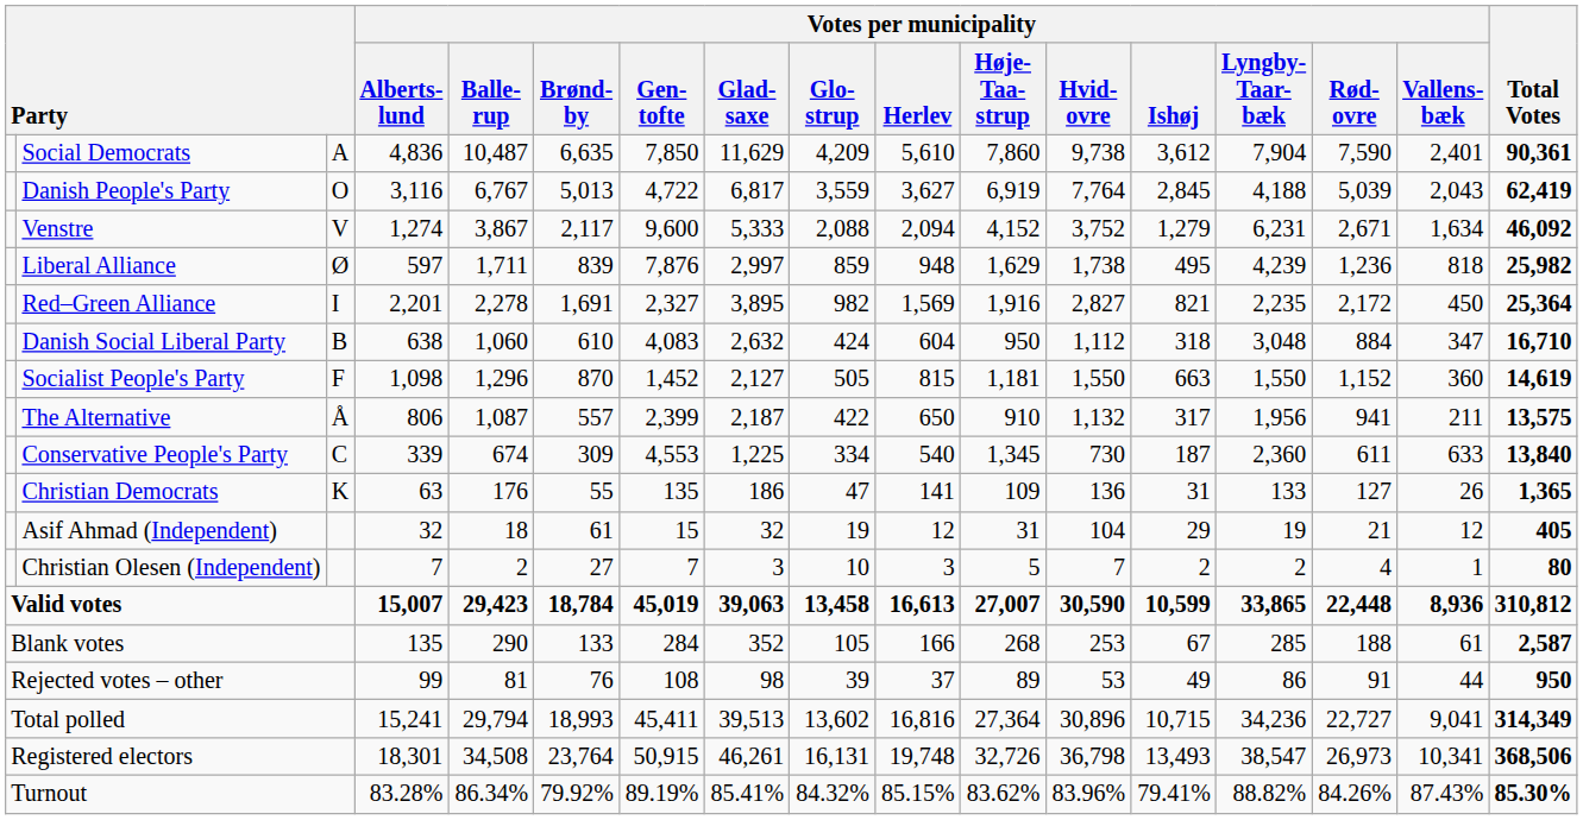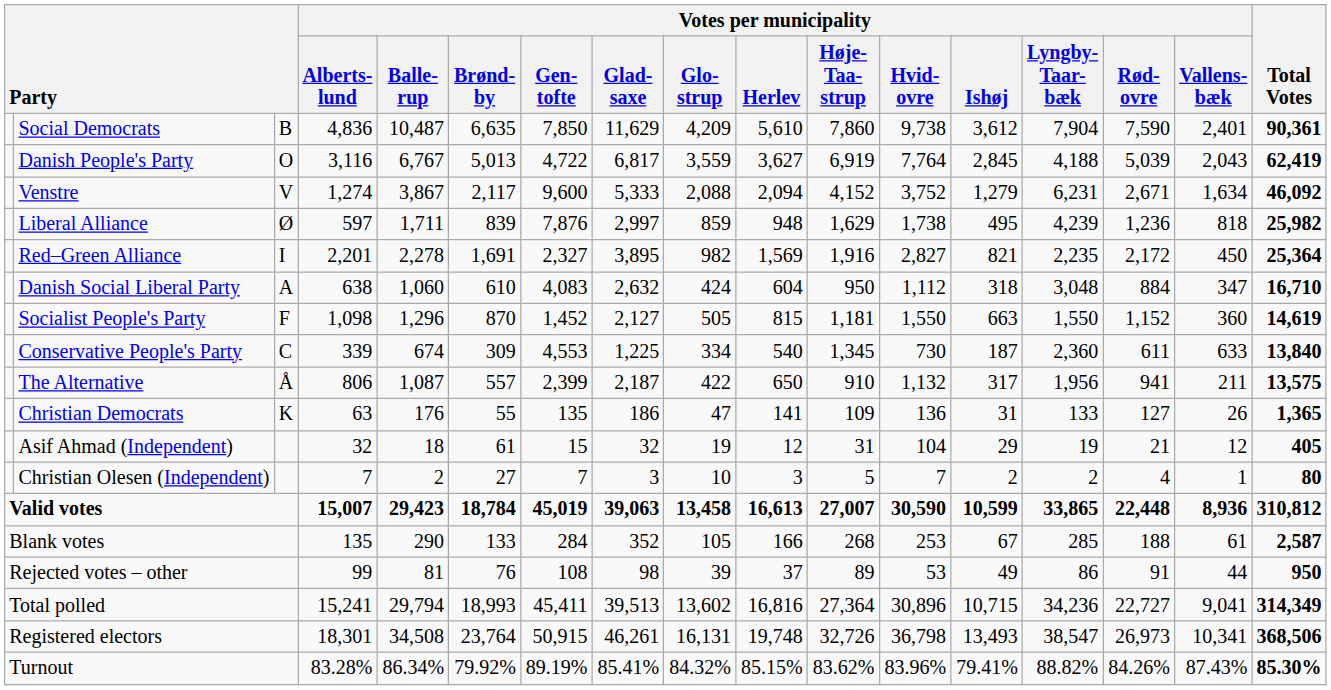 <table class="wikitable" border="1" style="text-align:right;">
 <tr>
 <th style="text-align:left;" valign=bottom rowspan=2 colspan=3>Party</th>
 <th colspan=13>Votes per municipality</th>
 <th align=center valign=bottom rowspan=2 width="50">Total Votes</th>
 </tr>
 <tr>
 <th align=center valign=bottom width="50"><a href='#'>Alberts- lund</a></th>
 <th align=center valign=bottom width="50"><a href='#'>Balle- rup</a></th>
 <th align=center valign=bottom width="50"><a href='#'>Brønd- by</a></th>
 <th align=center valign=bottom width="50"><a href='#'>Gen- tofte</a></th>
 <th align=center valign=bottom width="50"><a href='#'>Glad- saxe</a></th>
 <th align=center valign=bottom width="50"><a href='#'>Glo- strup</a></th>
 <th align=center valign=bottom width="50"><a href='#'>Herlev</a></th>
 <th align=center valign=bottom width="50"><a href='#'>Høje- Taa- strup</a></th>
 <th align=center valign=bottom width="50"><a href='#'>Hvid- ovre</a></th>
 <th align=center valign=bottom width="50"><a href='#'>Ishøj</a></th>
 <th align=center valign=bottom width="50"><a href='#'>Lyngby- Taar- bæk</a></th>
 <th align=center valign=bottom width="50"><a href='#'>Rød- ovre</a></th>
 <th align=center valign=bottom width="50"><a href='#'>Vallens- bæk</a></th>
 </tr>
 <tr>
 <td></td>
 <td align=left><a href='#'>Social Democrats</a></td>
-<td align=left>A</td>
+<td align=left>B</td>
 <td>4,836</td>
 <td>10,487</td>
 <td>6,635</td>
 <td>7,850</td>
 <td>11,629</td>
 <td>4,209</td>
 <td>5,610</td>
 <td>7,860</td>
 <td>9,738</td>
 <td>3,612</td>
 <td>7,904</td>
 <td>7,590</td>
 <td>2,401</td>
 <td><strong>90,361</strong></td>
 </tr>
 <tr>
 <td></td>
 <td align=left><a href='#'>Danish People's Party</a></td>
 <td align=left>O</td>
 <td>3,116</td>
 <td>6,767</td>
 <td>5,013</td>
 <td>4,722</td>
 <td>6,817</td>
 <td>3,559</td>
 <td>3,627</td>
 <td>6,919</td>
 <td>7,764</td>
 <td>2,845</td>
 <td>4,188</td>
 <td>5,039</td>
 <td>2,043</td>
 <td><strong>62,419</strong></td>
 </tr>
 <tr>
 <td></td>
 <td align=left><a href='#'>Venstre</a></td>
 <td align=left>V</td>
 <td>1,274</td>
 <td>3,867</td>
 <td>2,117</td>
 <td>9,600</td>
 <td>5,333</td>
 <td>2,088</td>
 <td>2,094</td>
 <td>4,152</td>
 <td>3,752</td>
 <td>1,279</td>
 <td>6,231</td>
 <td>2,671</td>
 <td>1,634</td>
 <td><strong>46,092</strong></td>
 </tr>
 <tr>
 <td></td>
 <td align=left><a href='#'>Liberal Alliance</a></td>
 <td align=left>Ø</td>
 <td>597</td>
 <td>1,711</td>
 <td>839</td>
 <td>7,876</td>
 <td>2,997</td>
 <td>859</td>
 <td>948</td>
 <td>1,629</td>
 <td>1,738</td>
 <td>495</td>
 <td>4,239</td>
 <td>1,236</td>
 <td>818</td>
 <td><strong>25,982</strong></td>
 </tr>
 <tr>
 <td></td>
 <td align=left><a href='#'>Red–Green Alliance</a></td>
 <td align=left>I</td>
 <td>2,201</td>
 <td>2,278</td>
 <td>1,691</td>
 <td>2,327</td>
 <td>3,895</td>
 <td>982</td>
 <td>1,569</td>
 <td>1,916</td>
 <td>2,827</td>
 <td>821</td>
 <td>2,235</td>
 <td>2,172</td>
 <td>450</td>
 <td><strong>25,364</strong></td>
 </tr>
 <tr>
 <td></td>
 <td align=left><a href='#'>Danish Social Liberal Party</a></td>
-<td align=left>B</td>
+<td align=left>A</td>
 <td>638</td>
 <td>1,060</td>
 <td>610</td>
 <td>4,083</td>
 <td>2,632</td>
 <td>424</td>
 <td>604</td>
 <td>950</td>
 <td>1,112</td>
 <td>318</td>
 <td>3,048</td>
 <td>884</td>
 <td>347</td>
 <td><strong>16,710</strong></td>
 </tr>
 <tr>
 <td></td>
 <td align=left><a href='#'>Socialist People's Party</a></td>
 <td align=left>F</td>
 <td>1,098</td>
 <td>1,296</td>
 <td>870</td>
 <td>1,452</td>
 <td>2,127</td>
 <td>505</td>
 <td>815</td>
 <td>1,181</td>
 <td>1,550</td>
 <td>663</td>
 <td>1,550</td>
 <td>1,152</td>
 <td>360</td>
 <td><strong>14,619</strong></td>
 </tr>
 <tr>
 <td></td>
+<td align=left style="white-space: nowrap;"><a href='#'>Conservative People's Party</a></td>
+<td align=left>C</td>
+<td>339</td>
+<td>674</td>
+<td>309</td>
+<td>4,553</td>
+<td>1,225</td>
+<td>334</td>
+<td>540</td>
+<td>1,345</td>
+<td>730</td>
+<td>187</td>
+<td>2,360</td>
+<td>611</td>
+<td>633</td>
+<td><strong>13,840</strong></td>
+</tr>
+<tr>
+<td></td>
 <td align=left><a href='#'>The Alternative</a></td>
 <td align=left>Å</td>
 <td>806</td>
 <td>1,087</td>
 <td>557</td>
 <td>2,399</td>
 <td>2,187</td>
 <td>422</td>
 <td>650</td>
 <td>910</td>
 <td>1,132</td>
 <td>317</td>
 <td>1,956</td>
 <td>941</td>
 <td>211</td>
 <td><strong>13,575</strong></td>
-</tr>
-<tr>
-<td></td>
-<td align=left style="white-space: nowrap;"><a href='#'>Conservative People's Party</a></td>
-<td align=left>C</td>
-<td>339</td>
-<td>674</td>
-<td>309</td>
-<td>4,553</td>
-<td>1,225</td>
-<td>334</td>
-<td>540</td>
-<td>1,345</td>
-<td>730</td>
-<td>187</td>
-<td>2,360</td>
-<td>611</td>
-<td>633</td>
-<td><strong>13,840</strong></td>
 </tr>
 <tr>
 <td></td>
 <td align=left><a href='#'>Christian Democrats</a></td>
 <td align=left>K</td>
 <td>63</td>
 <td>176</td>
 <td>55</td>
 <td>135</td>
 <td>186</td>
 <td>47</td>
 <td>141</td>
 <td>109</td>
 <td>136</td>
 <td>31</td>
 <td>133</td>
 <td>127</td>
 <td>26</td>
 <td><strong>1,365</strong></td>
 </tr>
 <tr>
 <td></td>
 <td align=left>Asif Ahmad (<a href='#'>Independent</a>)</td>
 <td></td>
 <td>32</td>
 <td>18</td>
 <td>61</td>
 <td>15</td>
 <td>32</td>
 <td>19</td>
 <td>12</td>
 <td>31</td>
 <td>104</td>
 <td>29</td>
 <td>19</td>
 <td>21</td>
 <td>12</td>
 <td><strong>405</strong></td>
 </tr>
 <tr>
 <td></td>
 <td align=left>Christian Olesen (<a href='#'>Independent</a>)</td>
 <td></td>
 <td>7</td>
 <td>2</td>
 <td>27</td>
 <td>7</td>
 <td>3</td>
 <td>10</td>
 <td>3</td>
 <td>5</td>
 <td>7</td>
 <td>2</td>
 <td>2</td>
 <td>4</td>
 <td>1</td>
 <td><strong>80</strong></td>
 </tr>
 <tr style="font-weight:bold">
 <td align=left colspan=3>Valid votes</td>
 <td>15,007</td>
 <td>29,423</td>
 <td>18,784</td>
 <td>45,019</td>
 <td>39,063</td>
 <td>13,458</td>
 <td>16,613</td>
 <td>27,007</td>
 <td>30,590</td>
 <td>10,599</td>
 <td>33,865</td>
 <td>22,448</td>
 <td>8,936</td>
 <td>310,812</td>
 </tr>
 <tr>
 <td align=left colspan=3>Blank votes</td>
 <td>135</td>
 <td>290</td>
 <td>133</td>
 <td>284</td>
 <td>352</td>
 <td>105</td>
 <td>166</td>
 <td>268</td>
 <td>253</td>
 <td>67</td>
 <td>285</td>
 <td>188</td>
 <td>61</td>
 <td><strong>2,587</strong></td>
 </tr>
 <tr>
 <td align=left colspan=3>Rejected votes – other</td>
 <td>99</td>
 <td>81</td>
 <td>76</td>
 <td>108</td>
 <td>98</td>
 <td>39</td>
 <td>37</td>
 <td>89</td>
 <td>53</td>
 <td>49</td>
 <td>86</td>
 <td>91</td>
 <td>44</td>
 <td><strong>950</strong></td>
 </tr>
 <tr>
 <td align=left colspan=3>Total polled</td>
 <td>15,241</td>
 <td>29,794</td>
 <td>18,993</td>
 <td>45,411</td>
 <td>39,513</td>
 <td>13,602</td>
 <td>16,816</td>
 <td>27,364</td>
 <td>30,896</td>
 <td>10,715</td>
 <td>34,236</td>
 <td>22,727</td>
 <td>9,041</td>
 <td><strong>314,349</strong></td>
 </tr>
 <tr>
 <td align=left colspan=3>Registered electors</td>
 <td>18,301</td>
 <td>34,508</td>
 <td>23,764</td>
 <td>50,915</td>
 <td>46,261</td>
 <td>16,131</td>
 <td>19,748</td>
 <td>32,726</td>
 <td>36,798</td>
 <td>13,493</td>
 <td>38,547</td>
 <td>26,973</td>
 <td>10,341</td>
 <td><strong>368,506</strong></td>
 </tr>
 <tr>
 <td align=left colspan=3>Turnout</td>
 <td>83.28%</td>
 <td>86.34%</td>
 <td>79.92%</td>
 <td>89.19%</td>
 <td>85.41%</td>
 <td>84.32%</td>
 <td>85.15%</td>
 <td>83.62%</td>
 <td>83.96%</td>
 <td>79.41%</td>
 <td>88.82%</td>
 <td>84.26%</td>
 <td>87.43%</td>
 <td><strong>85.30%</strong></td>
 </tr>
 </table>
